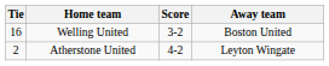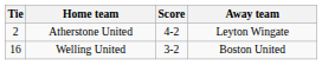 <table class="wikitable" style="text-align:center;">
 <tr>
 <th width=20>Tie</th>
 <th width=175>Home team</th>
 <th width=20>Score</th>
 <th width=175>Away team</th>
 </tr>
 <tr>
+<td>2</td>
+<td>Atherstone United</td>
+<td>4-2</td>
+<td>Leyton Wingate</td>
+</tr>
+<tr>
 <td>16</td>
 <td>Welling United</td>
 <td>3-2</td>
 <td>Boston United</td>
 </tr>
-<tr>
-<td>2</td>
-<td>Atherstone United</td>
-<td>4-2</td>
-<td>Leyton Wingate</td>
-</tr>
 </table>
